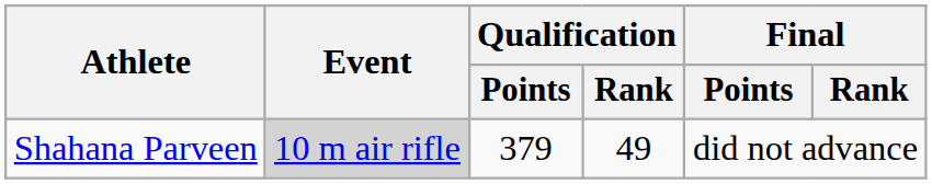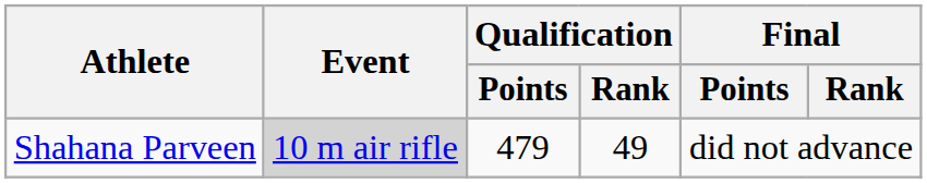 <table class="wikitable" style="font-size:90%">
 <tr>
 <th rowspan="2">Athlete</th>
 <th rowspan="2">Event</th>
 <th colspan=2>Qualification</th>
 <th colspan=2>Final</th>
 </tr>
 <tr style="font-size:95%">
 <th>Points</th>
 <th>Rank</th>
 <th>Points</th>
 <th>Rank</th>
 </tr>
 <tr align=center>
 <td align=left><a href='#'>Shahana Parveen</a></td>
 <td align=left style="background: lightgrey;"><a href='#'>10 m air rifle</a></td>
-<td>379</td>
+<td>479</td>
 <td>49</td>
 <td colspan=2>did not advance</td>
 </tr>
 </table>
